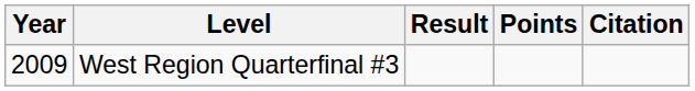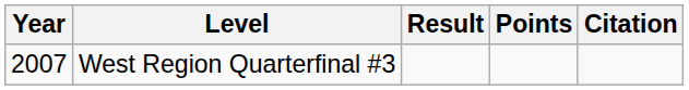 <table class="wikitable sortable">
 <tr>
 <th>Year</th>
 <th>Level</th>
 <th>Result</th>
 <th>Points</th>
 <th class=unsortable>Citation</th>
 </tr>
 <tr>
-<td>2009</td>
+<td>2007</td>
 <td>West Region Quarterfinal #3</td>
 <td></td>
 <td></td>
 <td></td>
 </tr>
 </table>
